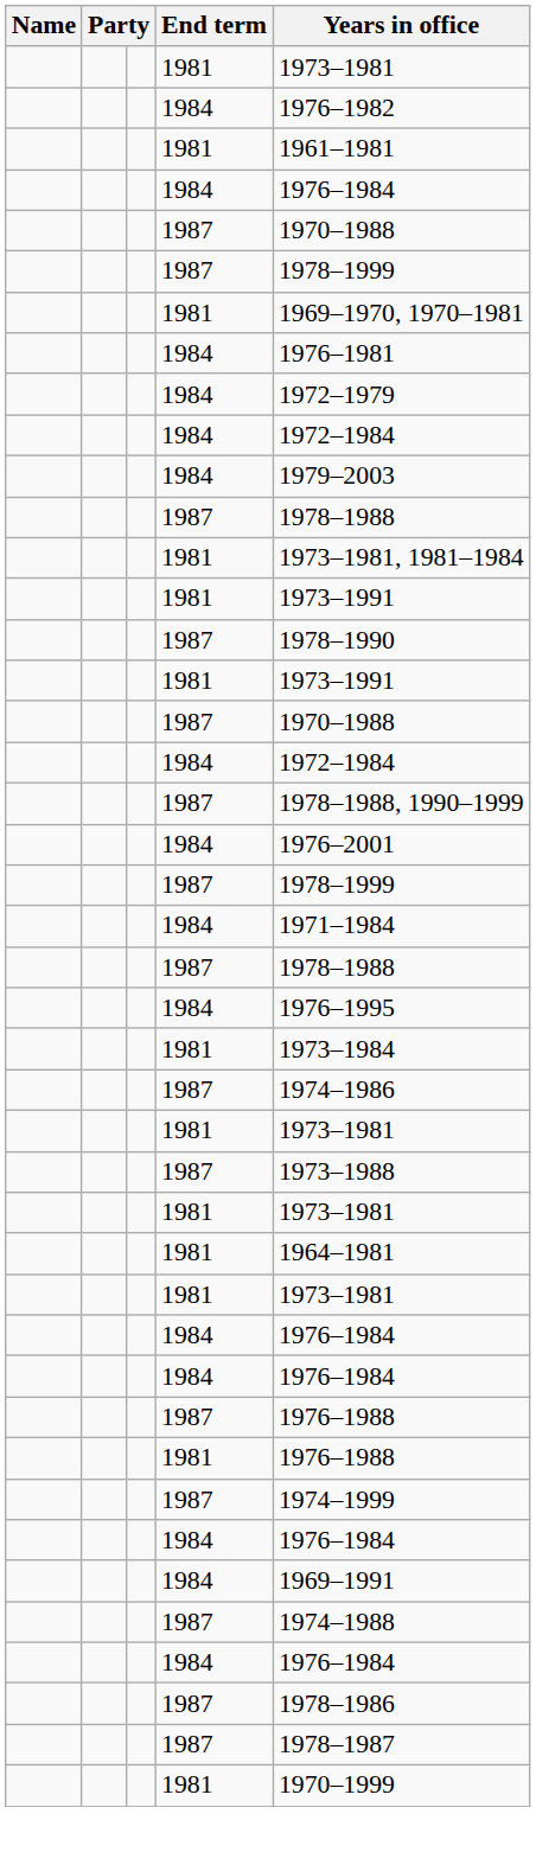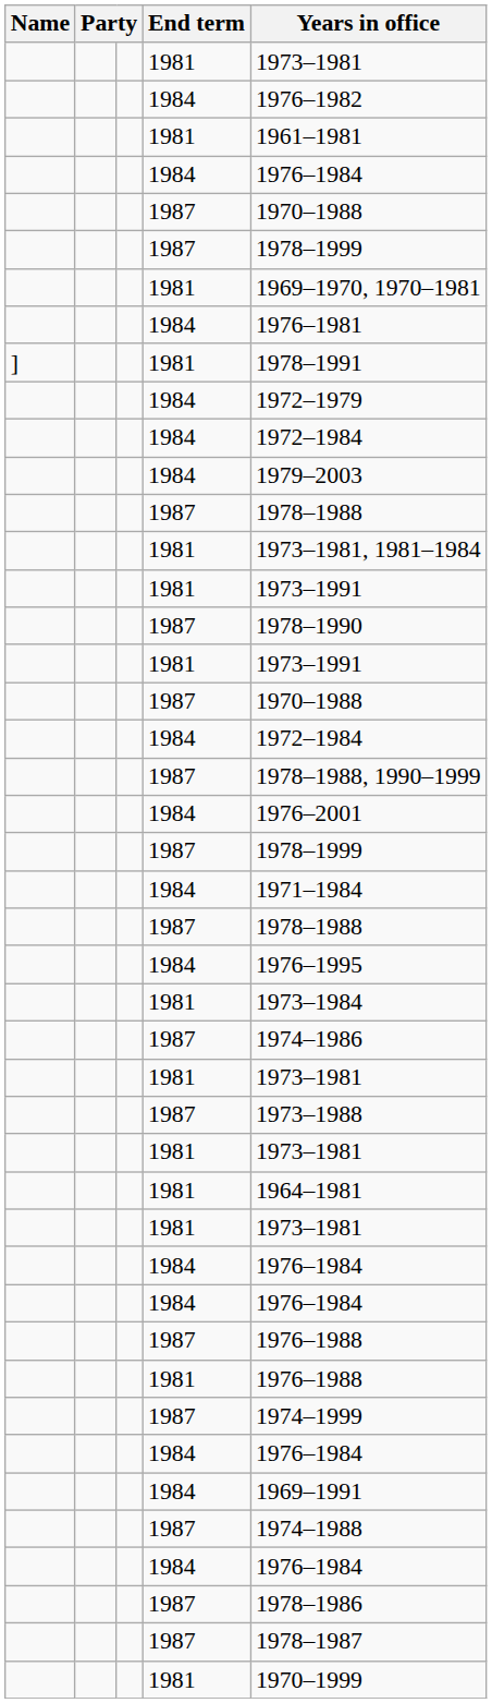 <table class="wikitable sortable">
 <tr>
 <th>Name</th>
 <th colspan=2>Party</th>
 <th>End term</th>
 <th>Years in office</th>
 </tr>
 <tr>
 <td></td>
 <td> </td>
 <td></td>
 <td>1981</td>
 <td>1973–1981</td>
 </tr>
 <tr>
 <td></td>
 <td> </td>
 <td></td>
 <td>1984</td>
 <td>1976–1982</td>
 </tr>
 <tr>
 <td></td>
 <td> </td>
 <td></td>
 <td>1981</td>
 <td>1961–1981</td>
 </tr>
 <tr>
 <td></td>
 <td> </td>
 <td></td>
 <td>1984</td>
 <td>1976–1984</td>
 </tr>
 <tr>
 <td></td>
 <td> </td>
 <td></td>
 <td>1987</td>
 <td>1970–1988</td>
 </tr>
 <tr>
 <td></td>
 <td> </td>
 <td></td>
 <td>1987</td>
 <td>1978–1999</td>
 </tr>
 <tr>
 <td></td>
 <td> </td>
 <td></td>
 <td>1981</td>
 <td>1969–1970, 1970–1981</td>
 </tr>
 <tr>
 <td></td>
 <td> </td>
 <td></td>
 <td>1984</td>
 <td>1976–1981</td>
+</tr>
+<tr>
+<td>]</td>
+<td> </td>
+<td></td>
+<td>1981</td>
+<td>1978–1991</td>
 </tr>
 <tr>
 <td></td>
 <td> </td>
 <td></td>
 <td>1984</td>
 <td>1972–1979</td>
 </tr>
 <tr>
 <td></td>
 <td> </td>
 <td></td>
 <td>1984</td>
 <td>1972–1984</td>
 </tr>
 <tr>
 <td></td>
 <td> </td>
 <td></td>
 <td>1984</td>
 <td>1979–2003</td>
 </tr>
 <tr>
 <td></td>
 <td> </td>
 <td></td>
 <td>1987</td>
 <td>1978–1988</td>
 </tr>
 <tr>
 <td></td>
 <td> </td>
 <td></td>
 <td>1981</td>
 <td>1973–1981, 1981–1984</td>
 </tr>
 <tr>
 <td></td>
 <td> </td>
 <td></td>
 <td>1981</td>
 <td>1973–1991</td>
 </tr>
 <tr>
 <td></td>
 <td> </td>
 <td></td>
 <td>1987</td>
 <td>1978–1990</td>
 </tr>
 <tr>
 <td></td>
 <td> </td>
 <td></td>
 <td>1981</td>
 <td>1973–1991</td>
 </tr>
 <tr>
 <td></td>
 <td> </td>
 <td></td>
 <td>1987</td>
 <td>1970–1988</td>
 </tr>
 <tr>
 <td></td>
 <td> </td>
 <td></td>
 <td>1984</td>
 <td>1972–1984</td>
 </tr>
 <tr>
 <td></td>
 <td> </td>
 <td></td>
 <td>1987</td>
 <td>1978–1988, 1990–1999</td>
 </tr>
 <tr>
 <td></td>
 <td> </td>
 <td></td>
 <td>1984</td>
 <td>1976–2001</td>
 </tr>
 <tr>
 <td></td>
 <td> </td>
 <td></td>
 <td>1987</td>
 <td>1978–1999</td>
 </tr>
 <tr>
 <td></td>
 <td> </td>
 <td></td>
 <td>1984</td>
 <td>1971–1984</td>
 </tr>
 <tr>
 <td></td>
 <td> </td>
 <td></td>
 <td>1987</td>
 <td>1978–1988</td>
 </tr>
 <tr>
 <td></td>
 <td> </td>
 <td></td>
 <td>1984</td>
 <td>1976–1995</td>
 </tr>
 <tr>
 <td></td>
 <td> </td>
 <td></td>
 <td>1981</td>
 <td>1973–1984</td>
 </tr>
 <tr>
 <td></td>
 <td> </td>
 <td></td>
 <td>1987</td>
 <td>1974–1986</td>
 </tr>
 <tr>
 <td></td>
 <td> </td>
 <td></td>
 <td>1981</td>
 <td>1973–1981</td>
 </tr>
 <tr>
 <td></td>
 <td> </td>
 <td></td>
 <td>1987</td>
 <td>1973–1988</td>
 </tr>
 <tr>
 <td></td>
 <td> </td>
 <td></td>
 <td>1981</td>
 <td>1973–1981</td>
 </tr>
 <tr>
 <td></td>
 <td> </td>
 <td></td>
 <td>1981</td>
 <td>1964–1981</td>
 </tr>
 <tr>
 <td></td>
 <td> </td>
 <td></td>
 <td>1981</td>
 <td>1973–1981</td>
 </tr>
 <tr>
 <td></td>
 <td> </td>
 <td></td>
 <td>1984</td>
 <td>1976–1984</td>
 </tr>
 <tr>
 <td></td>
 <td> </td>
 <td></td>
 <td>1984</td>
 <td>1976–1984</td>
 </tr>
 <tr>
 <td></td>
 <td> </td>
 <td></td>
 <td>1987</td>
 <td>1976–1988</td>
 </tr>
 <tr>
 <td></td>
 <td> </td>
 <td></td>
 <td>1981</td>
 <td>1976–1988</td>
 </tr>
 <tr>
 <td></td>
 <td> </td>
 <td></td>
 <td>1987</td>
 <td>1974–1999</td>
 </tr>
 <tr>
 <td></td>
 <td> </td>
 <td></td>
 <td>1984</td>
 <td>1976–1984</td>
 </tr>
 <tr>
 <td></td>
 <td> </td>
 <td></td>
 <td>1984</td>
 <td>1969–1991</td>
 </tr>
 <tr>
 <td></td>
 <td> </td>
 <td></td>
 <td>1987</td>
 <td>1974–1988</td>
 </tr>
 <tr>
 <td></td>
 <td> </td>
 <td></td>
 <td>1984</td>
 <td>1976–1984</td>
 </tr>
 <tr>
 <td></td>
 <td> </td>
 <td></td>
 <td>1987</td>
 <td>1978–1986</td>
 </tr>
 <tr>
 <td></td>
 <td> </td>
 <td></td>
 <td>1987</td>
 <td>1978–1987</td>
 </tr>
 <tr>
 <td></td>
 <td> </td>
 <td></td>
 <td>1981</td>
 <td>1970–1999</td>
 </tr>
 </table>
